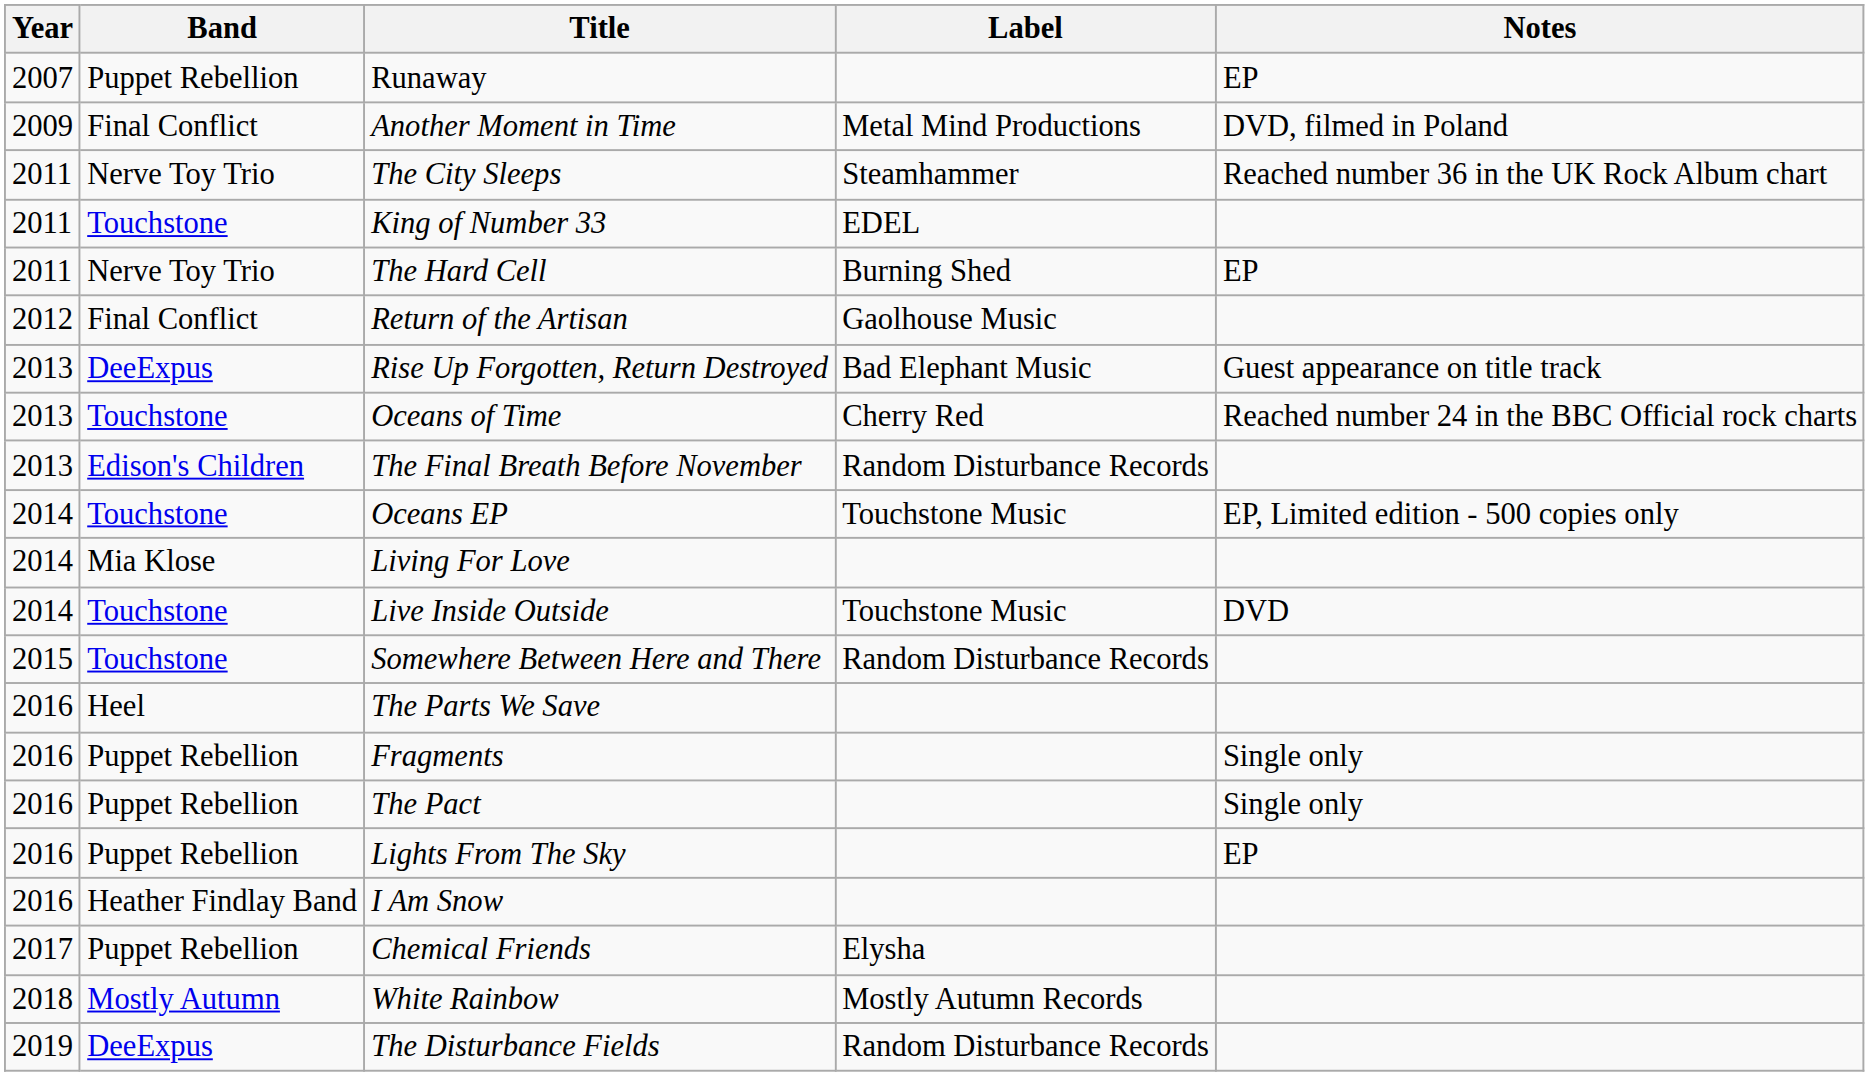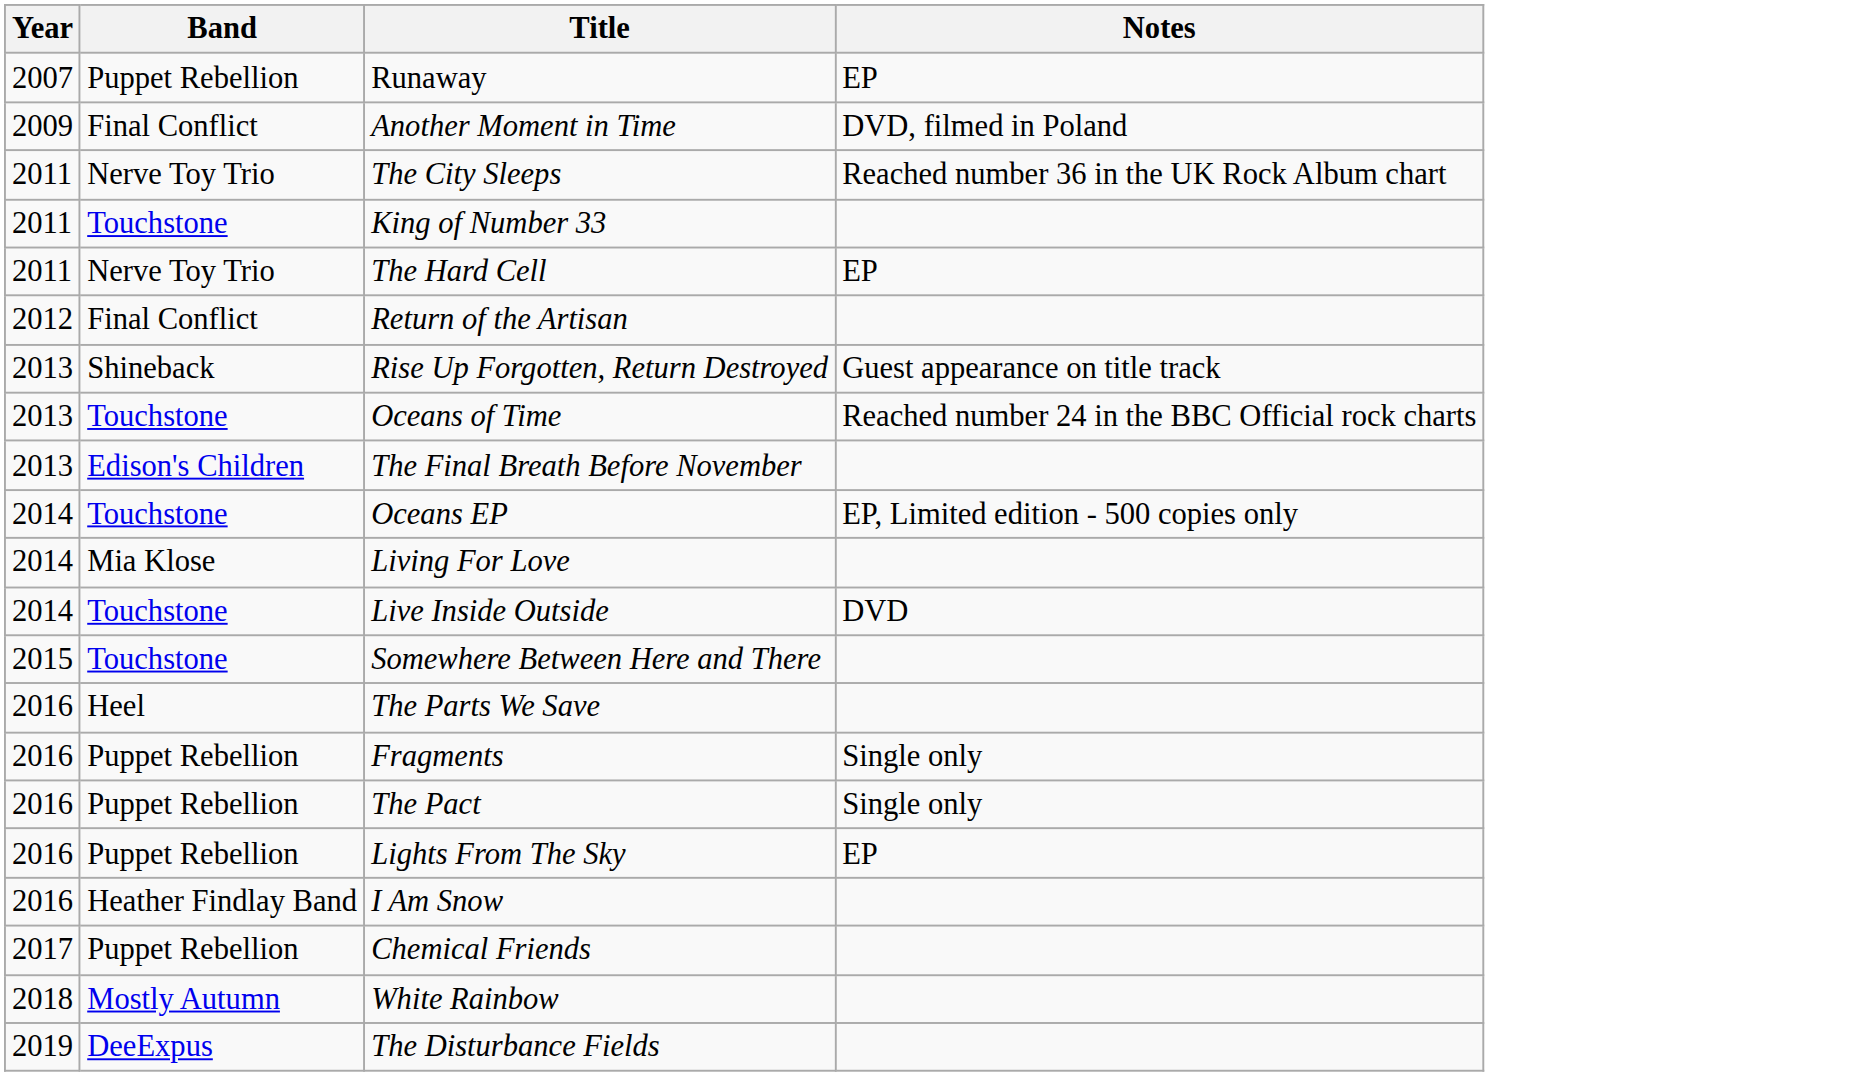 <table class="wikitable sortable">
 <tr>
 <th>Year</th>
 <th>Band</th>
 <th>Title</th>
-<th>Label</th>
 <th>Notes</th>
 </tr>
 <tr>
 <td>2007</td>
 <td>Puppet Rebellion</td>
 <td>Runaway</td>
-<td></td>
 <td>EP</td>
 </tr>
 <tr>
 <td>2009</td>
 <td>Final Conflict</td>
 <td><em>Another Moment in Time</em></td>
-<td>Metal Mind Productions</td>
 <td>DVD, filmed in Poland</td>
 </tr>
 <tr>
 <td>2011</td>
 <td>Nerve Toy Trio</td>
 <td><em>The City Sleeps</em></td>
-<td>Steamhammer</td>
 <td>Reached number 36 in the UK Rock Album chart</td>
 </tr>
 <tr>
 <td>2011</td>
 <td><a href='#'>Touchstone</a></td>
 <td><em>King of Number 33</em></td>
-<td>EDEL</td>
 <td></td>
 </tr>
 <tr>
 <td>2011</td>
 <td>Nerve Toy Trio</td>
 <td><em>The Hard Cell</em></td>
-<td>Burning Shed</td>
 <td>EP</td>
 </tr>
 <tr>
 <td>2012</td>
 <td>Final Conflict</td>
 <td><em>Return of the Artisan</em></td>
-<td>Gaolhouse Music</td>
 <td></td>
 </tr>
 <tr>
 <td>2013</td>
-<td><a href='#'>DeeExpus</a></td>
+<td>Shineback</td>
 <td><em>Rise Up Forgotten, Return Destroyed</em></td>
-<td>Bad Elephant Music</td>
 <td>Guest appearance on title track</td>
 </tr>
 <tr>
 <td>2013</td>
 <td><a href='#'>Touchstone</a></td>
 <td><em>Oceans of Time</em></td>
-<td>Cherry Red</td>
 <td>Reached number 24 in the BBC Official rock charts</td>
 </tr>
 <tr>
 <td>2013</td>
 <td><a href='#'>Edison's Children</a></td>
 <td><em>The Final Breath Before November</em></td>
-<td>Random Disturbance Records</td>
 <td></td>
 </tr>
 <tr>
 <td>2014</td>
 <td><a href='#'>Touchstone</a></td>
 <td><em>Oceans EP</em></td>
-<td>Touchstone Music</td>
 <td>EP, Limited edition - 500 copies only</td>
 </tr>
 <tr>
 <td>2014</td>
 <td>Mia Klose</td>
 <td><em>Living For Love</em></td>
 <td></td>
-<td></td>
 </tr>
 <tr>
 <td>2014</td>
 <td><a href='#'>Touchstone</a></td>
 <td><em>Live Inside Outside</em></td>
-<td>Touchstone Music</td>
 <td>DVD</td>
 </tr>
 <tr>
 <td>2015</td>
 <td><a href='#'>Touchstone</a></td>
 <td><em>Somewhere Between Here and There</em></td>
-<td>Random Disturbance Records</td>
 <td></td>
 </tr>
 <tr>
 <td>2016</td>
 <td>Heel</td>
 <td><em>The Parts We Save</em></td>
 <td></td>
-<td></td>
 </tr>
 <tr>
 <td>2016</td>
 <td>Puppet Rebellion</td>
 <td><em>Fragments</em></td>
-<td></td>
 <td>Single only</td>
 </tr>
 <tr>
 <td>2016</td>
 <td>Puppet Rebellion</td>
 <td><em>The Pact</em></td>
-<td></td>
 <td>Single only</td>
 </tr>
 <tr>
 <td>2016</td>
 <td>Puppet Rebellion</td>
 <td><em>Lights From The Sky</em></td>
-<td></td>
 <td>EP</td>
 </tr>
 <tr>
 <td>2016</td>
 <td>Heather Findlay Band</td>
 <td><em>I Am Snow</em></td>
 <td></td>
-<td></td>
 </tr>
 <tr>
 <td>2017</td>
 <td>Puppet Rebellion</td>
 <td><em>Chemical Friends</em></td>
-<td>Elysha</td>
 <td></td>
 </tr>
 <tr>
 <td>2018</td>
 <td><a href='#'>Mostly Autumn</a></td>
 <td><em>White Rainbow</em></td>
-<td>Mostly Autumn Records</td>
 <td></td>
 </tr>
 <tr>
 <td>2019</td>
 <td><a href='#'>DeeExpus</a></td>
 <td><em>The Disturbance Fields</em></td>
-<td>Random Disturbance Records</td>
 <td></td>
 </tr>
 </table>
